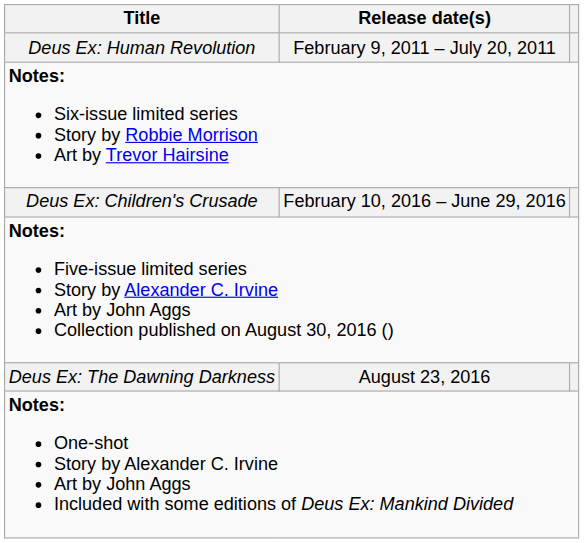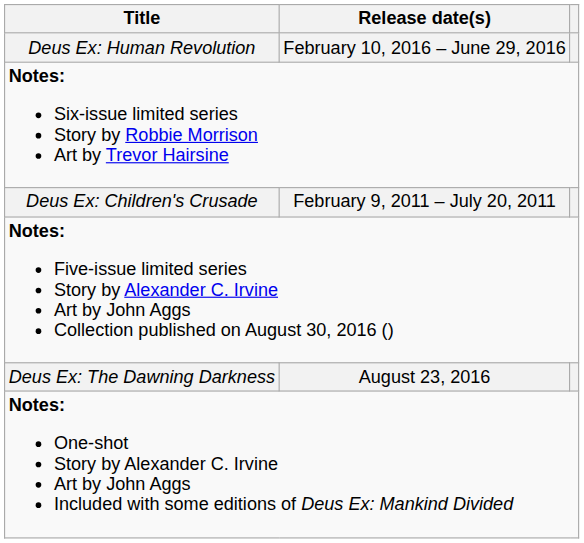 <table class="wikitable">
 <tr style="text-align: center">
 <th>Title</th>
 <th>Release date(s)</th>
 <th></th>
 </tr>
 <tr bgcolor="#F2F2F2" align="center">
 <td><em>Deus Ex: Human Revolution</em></td>
-<td>February 9, 2011 – July 20, 2011</td>
+<td>February 10, 2016 – June 29, 2016</td>
 <td></td>
 </tr>
 <tr>
 <td colspan="3" style="border: none; vertical-align: top"><strong>Notes:</strong><br><ul><li>Six-issue limited series</li><li>Story by <a href='#'>Robbie Morrison</a></li><li>Art by <a href='#'>Trevor Hairsine</a></li></ul></td>
 </tr>
 <tr bgcolor="#F2F2F2" align="center">
 <td><em>Deus Ex: Children's Crusade</em></td>
-<td>February 10, 2016 – June 29, 2016</td>
+<td>February 9, 2011 – July 20, 2011</td>
 <td></td>
 </tr>
 <tr>
 <td colspan="3" style="border: none; vertical-align: top"><strong>Notes:</strong><br><ul><li>Five-issue limited series</li><li>Story by <a href='#'>Alexander C. Irvine</a></li><li>Art by John Aggs</li><li>Collection published on August 30, 2016 ()</li></ul></td>
 </tr>
 <tr bgcolor="#F2F2F2" align="center">
 <td><em>Deus Ex: The Dawning Darkness</em></td>
 <td>August 23, 2016</td>
 <td></td>
 </tr>
 <tr>
 <td colspan="3" style="border: none; vertical-align: top"><strong>Notes:</strong><br><ul><li>One-shot</li><li>Story by Alexander C. Irvine</li><li>Art by John Aggs</li><li>Included with some editions of <em>Deus Ex: Mankind Divided</em></li></ul></td>
 </tr>
 </table>
